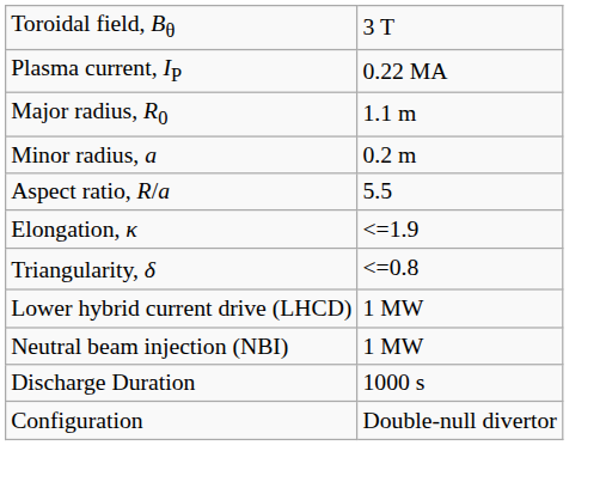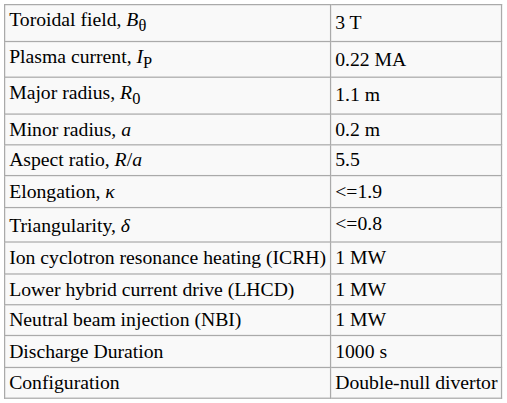 <table class="wikitable">
 <tr>
 <td>Toroidal field, <em>B</em><sub>θ</sub></td>
 <td>3 T</td>
 </tr>
 <tr>
 <td>Plasma current, <em>I</em><sub>P</sub></td>
 <td>0.22 MA</td>
 </tr>
 <tr>
 <td>Major radius, <em>R</em><sub>0</sub></td>
 <td>1.1 m</td>
 </tr>
 <tr>
 <td>Minor radius, <em>a</em></td>
 <td>0.2 m</td>
 </tr>
 <tr>
 <td>Aspect ratio, <em>R</em>/<em>a</em></td>
 <td>5.5</td>
 </tr>
 <tr>
 <td>Elongation, <em>κ</em></td>
 <td><=1.9</td>
 </tr>
 <tr>
 <td>Triangularity, <em>δ</em></td>
 <td><=0.8	　</td>
 </tr>
 <tr>
+<td>Ion cyclotron resonance heating (ICRH)</td>
+<td>1 MW</td>
+</tr>
+<tr>
 <td>Lower hybrid current drive (LHCD)</td>
 <td>1 MW</td>
 </tr>
 <tr>
 <td>Neutral beam injection (NBI)</td>
 <td>1 MW</td>
 </tr>
 <tr>
 <td>Discharge Duration</td>
 <td>1000 s</td>
 </tr>
 <tr>
 <td>Configuration</td>
 <td>Double-null divertor</td>
 </tr>
 </table>
